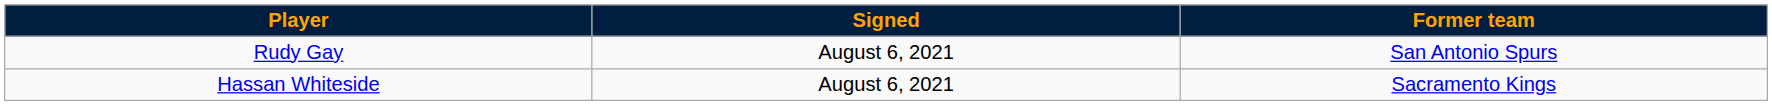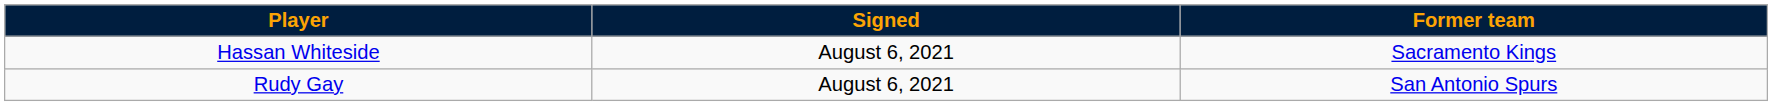 <table class="wikitable sortable sortable" style="text-align: center">
 <tr>
 <th style="background:#001e3f; color:#fca404" width="10%">Player</th>
 <th style="background:#001e3f; color:#fca404" width="10%">Signed</th>
 <th style="background:#001e3f; color:#fca404" width="10%">Former team</th>
 </tr>
 <tr style="text-align: center">
+<td><a href='#'>Hassan Whiteside</a></td>
+<td>August 6, 2021</td>
+<td><a href='#'>Sacramento Kings</a></td>
+</tr>
+<tr style="text-align: center">
 <td><a href='#'>Rudy Gay</a></td>
 <td>August 6, 2021</td>
 <td><a href='#'>San Antonio Spurs</a></td>
 </tr>
-<tr style="text-align: center">
-<td><a href='#'>Hassan Whiteside</a></td>
-<td>August 6, 2021</td>
-<td><a href='#'>Sacramento Kings</a></td>
-</tr>
 </table>
